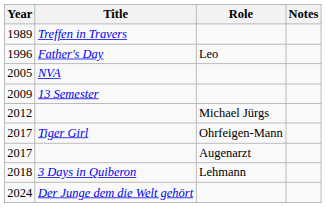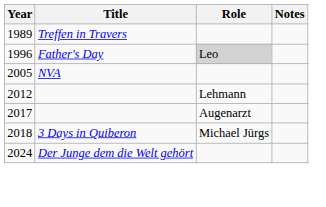 <table class="wikitable sortable">
 <tr>
 <th>Year</th>
 <th>Title</th>
 <th>Role</th>
 <th class="unsortable">Notes</th>
 </tr>
 <tr>
 <td>1989</td>
 <td><em><a href='#'>Treffen in Travers</a></em></td>
 <td></td>
 <td></td>
 </tr>
 <tr>
 <td>1996</td>
 <td><em><a href='#'>Father's Day</a></em></td>
-<td>Leo</td>
+<td style="background: lightgrey;">Leo</td>
 <td></td>
 </tr>
 <tr>
 <td>2005</td>
 <td><em><a href='#'>NVA</a></em></td>
 <td></td>
 <td></td>
 </tr>
 <tr>
-<td>2009</td>
-<td><em><a href='#'>13 Semester</a></em></td>
-<td></td>
-<td></td>
-</tr>
-<tr>
 <td>2012</td>
 <td><em></em></td>
-<td>Michael Jürgs</td>
-<td></td>
-</tr>
-<tr>
-<td>2017</td>
-<td><em><a href='#'>Tiger Girl</a></em></td>
-<td>Ohrfeigen-Mann</td>
+<td>Lehmann</td>
 <td></td>
 </tr>
 <tr>
 <td>2017</td>
 <td><em></em></td>
 <td>Augenarzt</td>
 <td></td>
 </tr>
 <tr>
 <td>2018</td>
 <td><em><a href='#'>3 Days in Quiberon</a></em></td>
-<td>Lehmann</td>
+<td>Michael Jürgs</td>
 <td></td>
 </tr>
 <tr>
 <td>2024</td>
 <td><em><a href='#'>Der Junge dem die Welt gehört</a></em></td>
 <td></td>
 </tr>
 </table>
